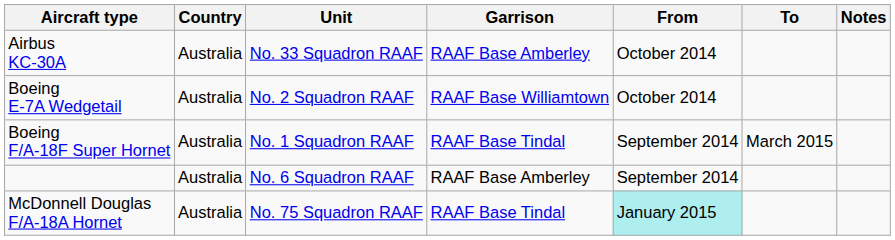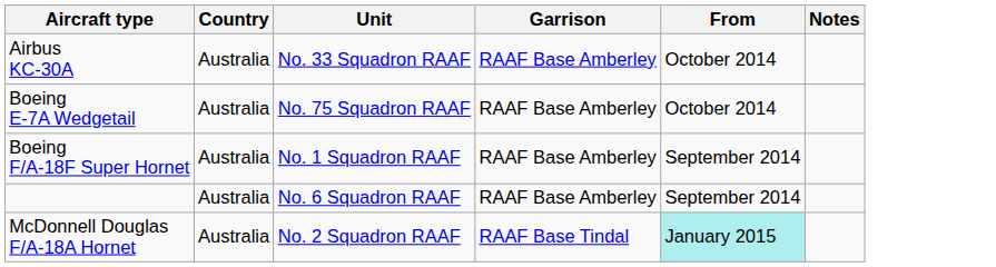 <table class="wikitable">
 <tr>
 <th>Aircraft type</th>
 <th>Country</th>
 <th>Unit</th>
 <th>Garrison</th>
 <th>From</th>
-<th>To</th>
 <th>Notes</th>
 </tr>
 <tr>
 <td>Airbus<br><a href='#'>KC-30A</a></td>
 <td>Australia</td>
 <td><a href='#'>No. 33 Squadron RAAF</a></td>
 <td><a href='#'>RAAF Base Amberley</a></td>
 <td>October 2014</td>
 <td></td>
-<td></td>
 </tr>
 <tr>
 <td>Boeing<br><a href='#'>E-7A Wedgetail</a></td>
 <td>Australia</td>
-<td><a href='#'>No. 2 Squadron RAAF</a></td>
-<td><a href='#'>RAAF Base Williamtown</a></td>
+<td><a href='#'>No. 75 Squadron RAAF</a></td>
+<td>RAAF Base Amberley</td>
 <td>October 2014</td>
-<td></td>
 <td></td>
 </tr>
 <tr>
 <td>Boeing<br><a href='#'>F/A-18F Super Hornet</a></td>
 <td>Australia</td>
 <td><a href='#'>No. 1 Squadron RAAF</a></td>
-<td><a href='#'>RAAF Base Tindal</a></td>
+<td>RAAF Base Amberley</td>
 <td>September 2014</td>
-<td>March 2015</td>
 <td></td>
 </tr>
 <tr>
 <td></td>
 <td>Australia</td>
 <td><a href='#'>No. 6 Squadron RAAF</a></td>
 <td>RAAF Base Amberley</td>
 <td>September 2014</td>
 <td></td>
-<td></td>
 </tr>
 <tr>
 <td>McDonnell Douglas<br><a href='#'>F/A-18A Hornet</a></td>
 <td>Australia</td>
-<td><a href='#'>No. 75 Squadron RAAF</a></td>
+<td><a href='#'>No. 2 Squadron RAAF</a></td>
 <td><a href='#'>RAAF Base Tindal</a></td>
 <td style="background: paleturquoise;">January 2015</td>
 <td></td>
-<td></td>
 </tr>
 </table>
